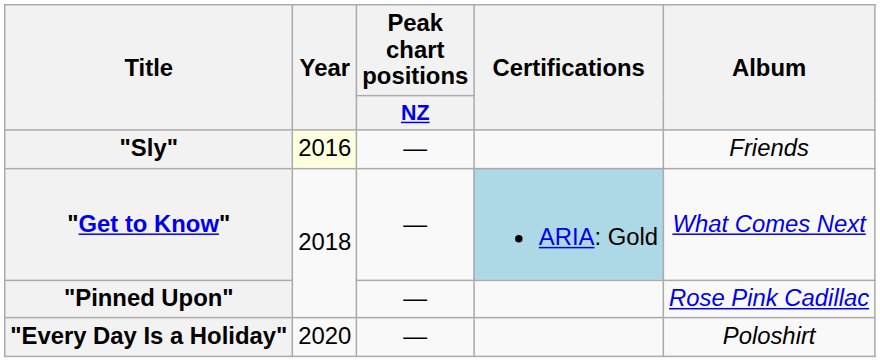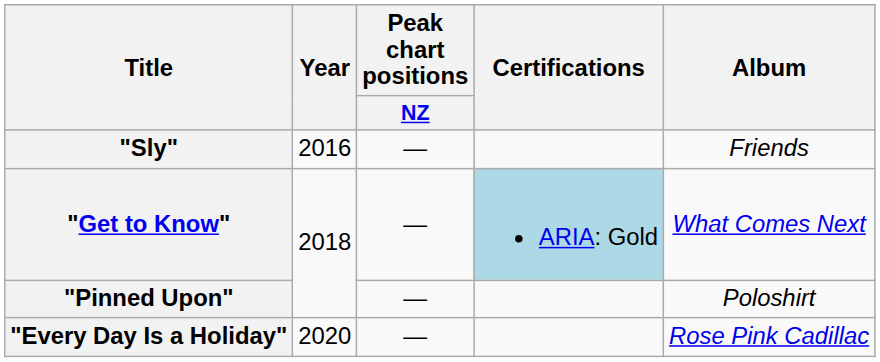 <table class="wikitable plainrowheaders" style="text-align:center;">
 <tr>
 <th scope="col" rowspan="2">Title</th>
 <th scope="col" rowspan="2">Year</th>
 <th scope="col" colspan="1">Peak chart positions</th>
 <th scope="col" rowspan="2">Certifications</th>
 <th scope="col" rowspan="2">Album</th>
 </tr>
 <tr>
 <th scope="col" style="width:2.5em;font-size:90%;"><a href='#'>NZ</a></th>
 </tr>
 <tr>
 <th scope="row">"Sly"<br></th>
-<td style="background: lightyellow;">2016</td>
+<td>2016</td>
 <td>—</td>
 <td></td>
 <td><em>Friends</em></td>
 </tr>
 <tr>
 <th scope="row">"<a href='#'>Get to Know</a>"<br></th>
 <td rowspan="2">2018</td>
 <td>—</td>
 <td style="background: lightblue;"><br><ul><li><a href='#'>ARIA</a>: Gold</li></ul></td>
 <td><em><a href='#'>What Comes Next</a></em></td>
 </tr>
 <tr>
 <th scope="row">"Pinned Upon"<br></th>
 <td>—</td>
 <td></td>
-<td><em><a href='#'>Rose Pink Cadillac</a></em></td>
+<td><em>Poloshirt</em></td>
 </tr>
 <tr>
 <th scope="row">"Every Day Is a Holiday"<br></th>
 <td>2020</td>
 <td>—</td>
 <td></td>
-<td><em>Poloshirt</em></td>
+<td><em><a href='#'>Rose Pink Cadillac</a></em></td>
 </tr>
 </table>
